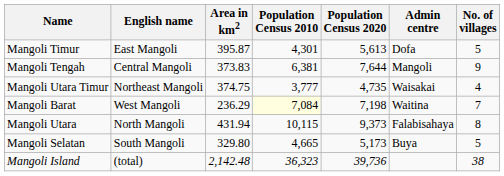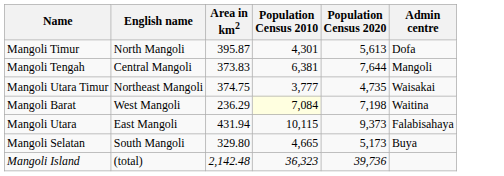 <table class="sortable wikitable">
 <tr>
 <th>Name</th>
 <th>English name</th>
 <th>Area in <br> km<sup>2</sup></th>
 <th>Population<br>Census 2010</th>
 <th>Population<br>Census 2020</th>
 <th>Admin <br> centre</th>
-<th>No. of <br>villages</th>
 </tr>
 <tr>
 <td>Mangoli Timur</td>
-<td>East Mangoli</td>
+<td>North Mangoli</td>
 <td align="right">395.87</td>
 <td align="right">4,301</td>
 <td align="right">5,613</td>
 <td>Dofa</td>
-<td align="center">5</td>
 </tr>
 <tr>
 <td>Mangoli Tengah</td>
 <td>Central Mangoli</td>
 <td align="right">373.83</td>
 <td align="right">6,381</td>
 <td align="right">7,644</td>
 <td>Mangoli</td>
-<td align="center">9</td>
 </tr>
 <tr>
 <td>Mangoli Utara Timur</td>
 <td>Northeast Mangoli</td>
 <td align="right">374.75</td>
 <td align="right">3,777</td>
 <td align="right">4,735</td>
 <td>Waisakai</td>
-<td align="center">4</td>
 </tr>
 <tr>
 <td>Mangoli Barat</td>
 <td>West Mangoli</td>
 <td align="right">236.29</td>
 <td align="right" style="background: lightyellow;">7,084</td>
 <td align="right">7,198</td>
 <td>Waitina</td>
-<td align="center">7</td>
 </tr>
 <tr>
 <td>Mangoli Utara</td>
-<td>North Mangoli</td>
+<td>East Mangoli</td>
 <td align="right">431.94</td>
 <td align="right">10,115</td>
 <td align="right">9,373</td>
 <td>Falabisahaya</td>
-<td align="center">8</td>
 </tr>
 <tr>
 <td>Mangoli Selatan</td>
 <td>South Mangoli</td>
 <td align="right">329.80</td>
 <td align="right">4,665</td>
 <td align="right">5,173</td>
 <td>Buya</td>
-<td align="center">5</td>
 </tr>
 <tr>
 <td><em>Mangoli Island</em></td>
 <td>(total)</td>
 <td align="right"><em>2,142.48</em></td>
 <td align="right"><em>36,323</em></td>
 <td align="right"><em>39,736</em></td>
 <td></td>
-<td align="center"><em>38</em></td>
 </tr>
 </table>
